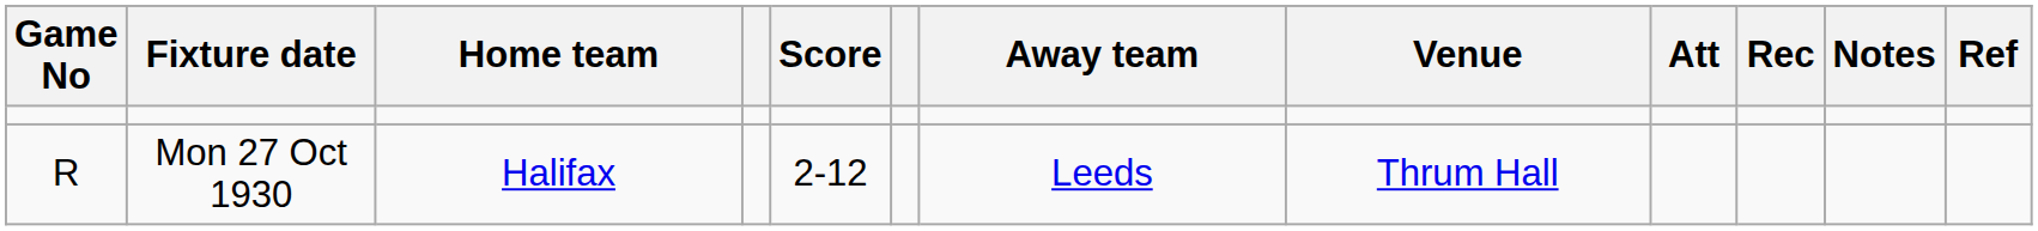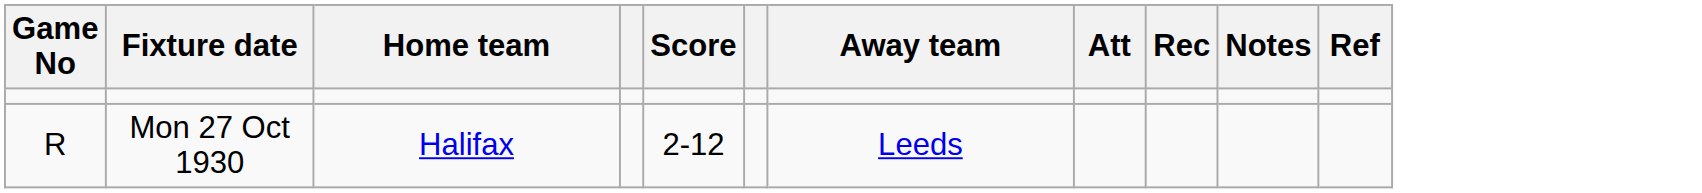 <table class="wikitable" style="text-align:center;">
 <tr>
 <th width=20 abbr="No">Game No</th>
 <th width=100 abbr="Date">Fixture date</th>
 <th width=150 abbr="Home team">Home team</th>
 <th width=5 abbr="space"></th>
 <th width=20 abbr="Score">Score</th>
 <th width=5 abbr="space"></th>
 <th width=150 abbr="Away team">Away team</th>
-<th width=150 abbr="Venue">Venue</th>
 <th width=30 abbr="Att">Att</th>
 <th width=30 abbr="Rec">Rec</th>
 <th width=20 abbr="Notes">Notes</th>
 <th width=30 abbr="Ref">Ref</th>
 </tr>
 <tr>
-<td></td>
 <td></td>
 <td></td>
 <td></td>
 <td></td>
 <td></td>
 <td></td>
 <td></td>
 <td></td>
 <td></td>
 <td></td>
 <td></td>
 </tr>
 <tr>
 <td>R</td>
 <td>Mon 27 Oct 1930</td>
 <td><a href='#'>Halifax</a></td>
 <td></td>
 <td>2-12</td>
 <td></td>
 <td><a href='#'>Leeds</a></td>
-<td><a href='#'>Thrum Hall</a></td>
 <td></td>
 <td></td>
 <td></td>
 <td></td>
 </tr>
 </table>
